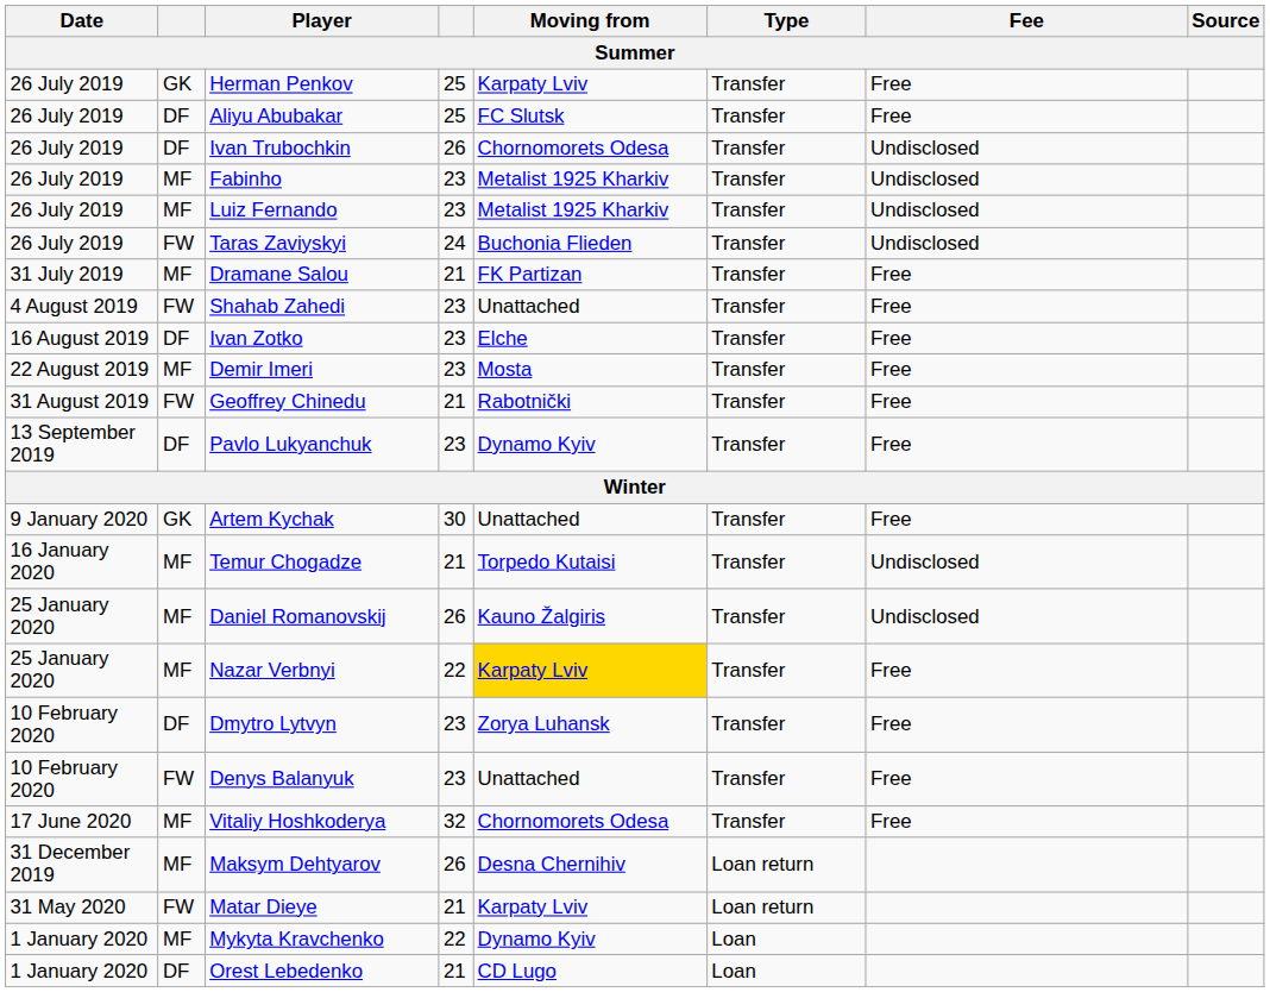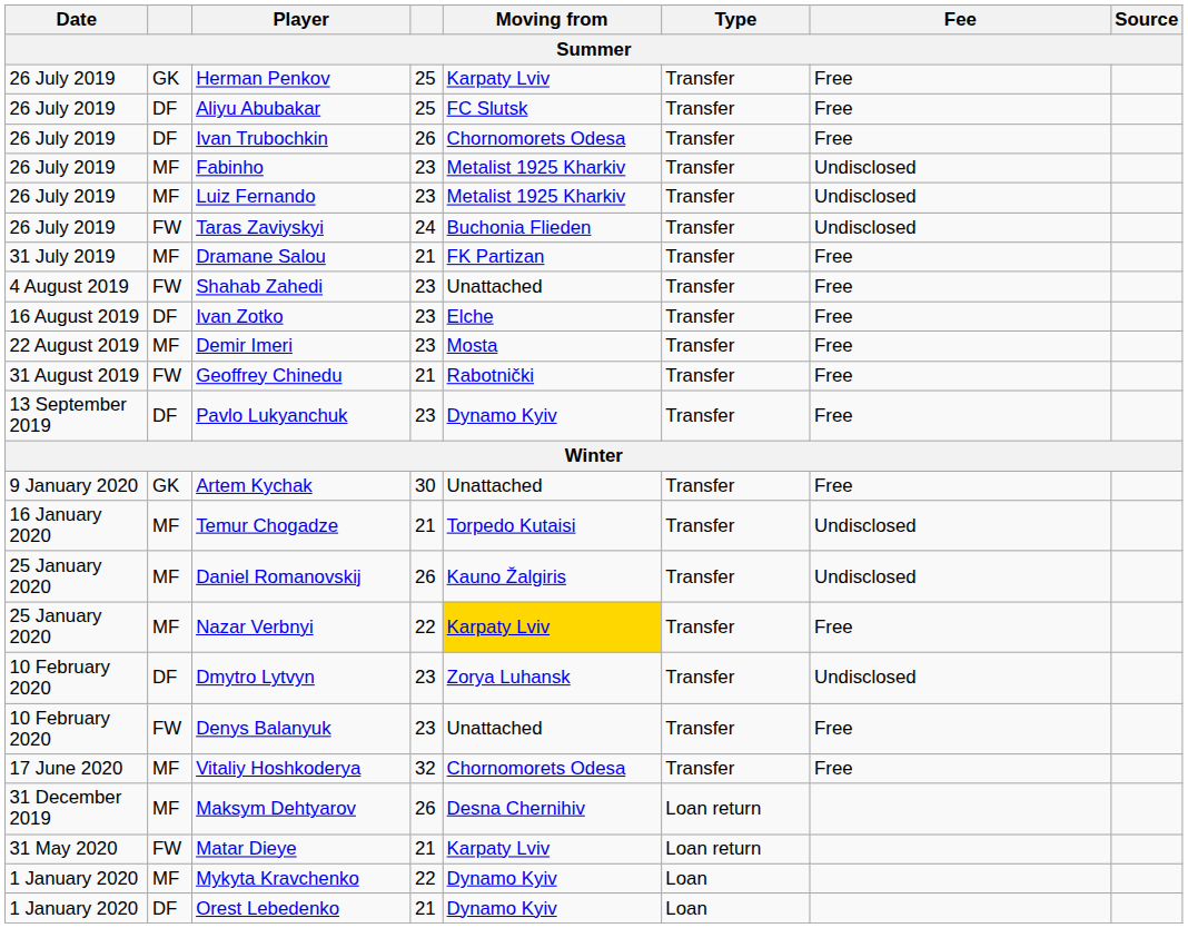 <table class="wikitable sortable">
 <tr>
 <th style="width:115px;">Date</th>
 <th style="width:30px;"></th>
 <th style="width:180px;">Player</th>
 <th style="width:20px;"></th>
 <th style="width:180px;">Moving from</th>
 <th style="width:120px;" class="unsortable">Type</th>
 <th style="width:250px;" class="unsortable">Fee</th>
 <th style="width:20px;">Source</th>
 </tr>
 <tr>
 <th colspan=8>Summer</th>
 </tr>
 <tr>
 <td>26 July 2019</td>
 <td>GK</td>
 <td> <a href='#'>Herman Penkov</a></td>
 <td>25</td>
 <td> <a href='#'>Karpaty Lviv</a></td>
 <td>Transfer</td>
 <td>Free</td>
 <td></td>
 </tr>
 <tr>
 <td>26 July 2019</td>
 <td>DF</td>
 <td> <a href='#'>Aliyu Abubakar</a></td>
 <td>25</td>
 <td> <a href='#'>FC Slutsk</a></td>
 <td>Transfer</td>
 <td>Free</td>
 <td></td>
 </tr>
 <tr>
 <td>26 July 2019</td>
 <td>DF</td>
 <td> <a href='#'>Ivan Trubochkin</a></td>
 <td>26</td>
 <td> <a href='#'>Chornomorets Odesa</a></td>
 <td>Transfer</td>
-<td>Undisclosed</td>
+<td>Free</td>
 <td></td>
 </tr>
 <tr>
 <td>26 July 2019</td>
 <td>MF</td>
 <td> <a href='#'>Fabinho</a></td>
 <td>23</td>
 <td> <a href='#'>Metalist 1925 Kharkiv</a></td>
 <td>Transfer</td>
 <td>Undisclosed</td>
 <td></td>
 </tr>
 <tr>
 <td>26 July 2019</td>
 <td>MF</td>
 <td> <a href='#'>Luiz Fernando</a></td>
 <td>23</td>
 <td> <a href='#'>Metalist 1925 Kharkiv</a></td>
 <td>Transfer</td>
 <td>Undisclosed</td>
 <td></td>
 </tr>
 <tr>
 <td>26 July 2019</td>
 <td>FW</td>
 <td> <a href='#'>Taras Zaviyskyi</a></td>
 <td>24</td>
 <td> <a href='#'>Buchonia Flieden</a></td>
 <td>Transfer</td>
 <td>Undisclosed</td>
 <td></td>
 </tr>
 <tr>
 <td>31 July 2019</td>
 <td>MF</td>
 <td> <a href='#'>Dramane Salou</a></td>
 <td>21</td>
 <td> <a href='#'>FK Partizan</a></td>
 <td>Transfer</td>
 <td>Free</td>
 <td></td>
 </tr>
 <tr>
 <td>4 August 2019</td>
 <td>FW</td>
 <td> <a href='#'>Shahab Zahedi</a></td>
 <td>23</td>
 <td>Unattached</td>
 <td>Transfer</td>
 <td>Free</td>
 <td></td>
 </tr>
 <tr>
 <td>16 August 2019</td>
 <td>DF</td>
 <td> <a href='#'>Ivan Zotko</a></td>
 <td>23</td>
 <td> <a href='#'>Elche</a></td>
 <td>Transfer</td>
 <td>Free</td>
 <td></td>
 </tr>
 <tr>
 <td>22 August 2019</td>
 <td>MF</td>
 <td> <a href='#'>Demir Imeri</a></td>
 <td>23</td>
 <td> <a href='#'>Mosta</a></td>
 <td>Transfer</td>
 <td>Free</td>
 <td></td>
 </tr>
 <tr>
 <td>31 August 2019</td>
 <td>FW</td>
 <td> <a href='#'>Geoffrey Chinedu</a></td>
 <td>21</td>
 <td> <a href='#'>Rabotnički</a></td>
 <td>Transfer</td>
 <td>Free</td>
 <td></td>
 </tr>
 <tr>
 <td>13 September 2019</td>
 <td>DF</td>
 <td> <a href='#'>Pavlo Lukyanchuk</a></td>
 <td>23</td>
 <td> <a href='#'>Dynamo Kyiv</a></td>
 <td>Transfer</td>
 <td>Free</td>
 <td></td>
 </tr>
 <tr>
 <th colspan=8>Winter</th>
 </tr>
 <tr>
 <td>9 January 2020</td>
 <td>GK</td>
 <td> <a href='#'>Artem Kychak</a></td>
 <td>30</td>
 <td>Unattached</td>
 <td>Transfer</td>
 <td>Free</td>
 <td></td>
 </tr>
 <tr>
 <td>16 January 2020</td>
 <td>MF</td>
 <td> <a href='#'>Temur Chogadze</a></td>
 <td>21</td>
 <td> <a href='#'>Torpedo Kutaisi</a></td>
 <td>Transfer</td>
 <td>Undisclosed</td>
 <td></td>
 </tr>
 <tr>
 <td>25 January 2020</td>
 <td>MF</td>
 <td> <a href='#'>Daniel Romanovskij</a></td>
 <td>26</td>
 <td> <a href='#'>Kauno Žalgiris</a></td>
 <td>Transfer</td>
 <td>Undisclosed</td>
 <td></td>
 </tr>
 <tr>
 <td>25 January 2020</td>
 <td>MF</td>
 <td> <a href='#'>Nazar Verbnyi</a></td>
 <td>22</td>
 <td style="background: gold;"> <a href='#'>Karpaty Lviv</a></td>
 <td>Transfer</td>
 <td>Free</td>
 <td></td>
 </tr>
 <tr>
 <td>10 February 2020</td>
 <td>DF</td>
 <td> <a href='#'>Dmytro Lytvyn</a></td>
 <td>23</td>
 <td> <a href='#'>Zorya Luhansk</a></td>
 <td>Transfer</td>
-<td>Free</td>
+<td>Undisclosed</td>
 <td></td>
 </tr>
 <tr>
 <td>10 February 2020</td>
 <td>FW</td>
 <td> <a href='#'>Denys Balanyuk</a></td>
 <td>23</td>
 <td>Unattached</td>
 <td>Transfer</td>
 <td>Free</td>
 <td></td>
 </tr>
 <tr>
 <td>17 June 2020</td>
 <td>MF</td>
 <td> <a href='#'>Vitaliy Hoshkoderya</a></td>
 <td>32</td>
 <td> <a href='#'>Chornomorets Odesa</a></td>
 <td>Transfer</td>
 <td>Free</td>
 <td></td>
 </tr>
 <tr>
 <td>31 December 2019</td>
 <td>MF</td>
 <td> <a href='#'>Maksym Dehtyarov</a></td>
 <td>26</td>
 <td> <a href='#'>Desna Chernihiv</a></td>
 <td>Loan return</td>
 <td></td>
 <td></td>
 </tr>
 <tr>
 <td>31 May 2020</td>
 <td>FW</td>
 <td> <a href='#'>Matar Dieye</a></td>
 <td>21</td>
 <td> <a href='#'>Karpaty Lviv</a></td>
 <td>Loan return</td>
 <td></td>
 <td></td>
 </tr>
 <tr>
 <td>1 January 2020</td>
 <td>MF</td>
 <td> <a href='#'>Mykyta Kravchenko</a></td>
 <td>22</td>
 <td> <a href='#'>Dynamo Kyiv</a></td>
 <td>Loan</td>
 <td></td>
 <td></td>
 </tr>
 <tr>
 <td>1 January 2020</td>
 <td>DF</td>
 <td> <a href='#'>Orest Lebedenko</a></td>
 <td>21</td>
-<td> <a href='#'>CD Lugo</a></td>
+<td> <a href='#'>Dynamo Kyiv</a></td>
 <td>Loan</td>
 <td></td>
 <td></td>
 </tr>
 <tr>
 </tr>
 </table>
